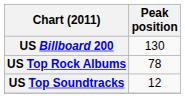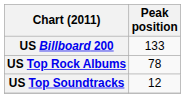 <table class="wikitable sortable plainrowheaders" style="text-align:center;">
 <tr>
 <th scope="col">Chart (2011)</th>
 <th scope="col">Peak<br>position</th>
 </tr>
 <tr>
 <th scope="row">US <a href='#'><em>Billboard</em> 200</a></th>
-<td>130</td>
+<td>133</td>
 </tr>
 <tr>
 <th scope="row">US <a href='#'>Top Rock Albums</a></th>
 <td>78</td>
 </tr>
 <tr>
 <th scope="row">US <a href='#'>Top Soundtracks</a></th>
 <td>12</td>
 </tr>
 <tr>
 </tr>
 </table>
